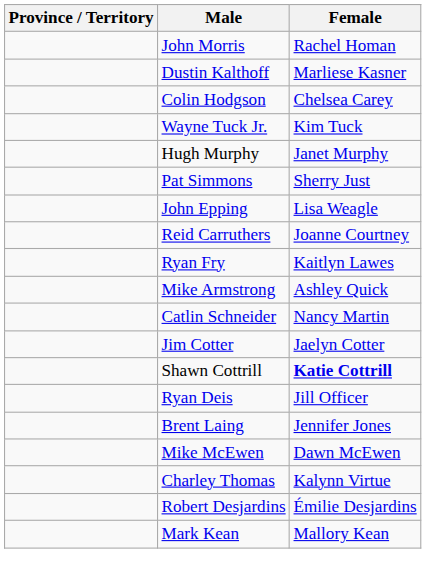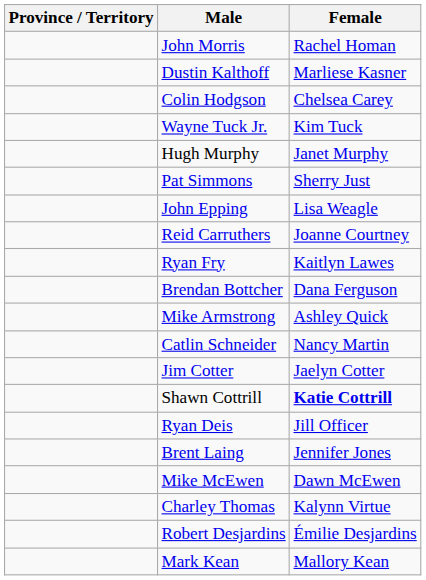 <table class="wikitable">
 <tr>
 <th>Province / Territory</th>
 <th>Male</th>
 <th>Female</th>
 </tr>
 <tr>
 <td><br></td>
 <td><a href='#'>John Morris</a></td>
 <td><a href='#'>Rachel Homan</a></td>
 </tr>
 <tr>
 <td></td>
 <td><a href='#'>Dustin Kalthoff</a></td>
 <td><a href='#'>Marliese Kasner</a></td>
 </tr>
 <tr>
 <td><br></td>
 <td><a href='#'>Colin Hodgson</a></td>
 <td><a href='#'>Chelsea Carey</a></td>
 </tr>
 <tr>
 <td></td>
 <td><a href='#'>Wayne Tuck Jr.</a></td>
 <td><a href='#'>Kim Tuck</a></td>
 </tr>
 <tr>
 <td></td>
 <td>Hugh Murphy</td>
 <td><a href='#'>Janet Murphy</a></td>
 </tr>
 <tr>
 <td><br></td>
 <td><a href='#'>Pat Simmons</a></td>
 <td><a href='#'>Sherry Just</a></td>
 </tr>
 <tr>
 <td></td>
 <td><a href='#'>John Epping</a></td>
 <td><a href='#'>Lisa Weagle</a></td>
 </tr>
 <tr>
 <td><br></td>
 <td><a href='#'>Reid Carruthers</a></td>
 <td><a href='#'>Joanne Courtney</a></td>
 </tr>
 <tr>
 <td><br></td>
 <td><a href='#'>Ryan Fry</a></td>
 <td><a href='#'>Kaitlyn Lawes</a></td>
 </tr>
 <tr>
 <td></td>
+<td><a href='#'>Brendan Bottcher</a></td>
+<td><a href='#'>Dana Ferguson</a></td>
+</tr>
+<tr>
+<td></td>
 <td><a href='#'>Mike Armstrong</a></td>
 <td><a href='#'>Ashley Quick</a></td>
 </tr>
 <tr>
 <td></td>
 <td><a href='#'>Catlin Schneider</a></td>
 <td><a href='#'>Nancy Martin</a></td>
 </tr>
 <tr>
 <td></td>
 <td><a href='#'>Jim Cotter</a></td>
 <td><a href='#'>Jaelyn Cotter</a></td>
 </tr>
 <tr>
 <td></td>
 <td>Shawn Cottrill</td>
 <td><strong><a href='#'>Katie Cottrill</a></strong></td>
 </tr>
 <tr>
 <td></td>
 <td><a href='#'>Ryan Deis</a></td>
 <td><a href='#'>Jill Officer</a></td>
 </tr>
 <tr>
 <td></td>
 <td><a href='#'>Brent Laing</a></td>
 <td><a href='#'>Jennifer Jones</a></td>
 </tr>
 <tr>
 <td></td>
 <td><a href='#'>Mike McEwen</a></td>
 <td><a href='#'>Dawn McEwen</a></td>
 </tr>
 <tr>
 <td></td>
 <td><a href='#'>Charley Thomas</a></td>
 <td><a href='#'>Kalynn Virtue</a></td>
 </tr>
 <tr>
 <td></td>
 <td><a href='#'>Robert Desjardins</a></td>
 <td><a href='#'>Émilie Desjardins</a></td>
 </tr>
 <tr>
 <td></td>
 <td><a href='#'>Mark Kean</a></td>
 <td><a href='#'>Mallory Kean</a></td>
 </tr>
 </table>
